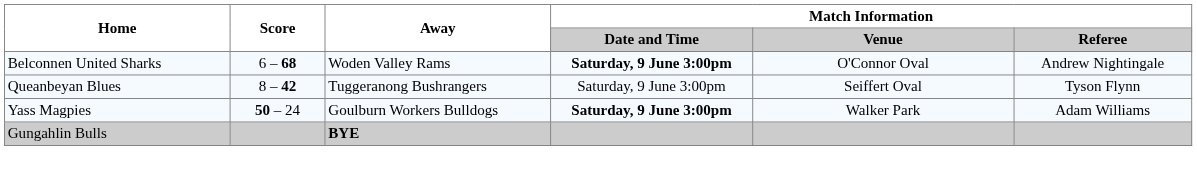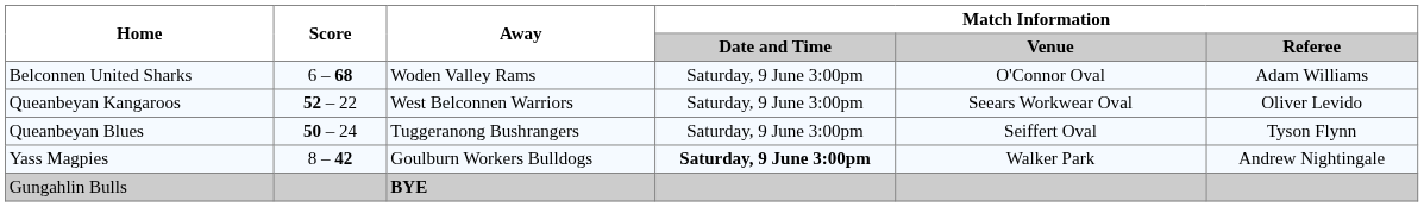 <table border="1" cellpadding="3" cellspacing="0" width="100%" style="border-collapse:collapse;  text-align:center;">
 <tr>
 <th rowspan="2" width="19%">Home</th>
 <th rowspan="2" width="8%">Score</th>
 <th rowspan="2" width="19%">Away</th>
 <th colspan="3">Match Information</th>
 </tr>
 <tr bgcolor="#CCCCCC">
 <th width="17%">Date and Time</th>
 <th width="22%">Venue</th>
 <th width="50%">Referee</th>
 </tr>
 <tr style="text-align:center; background:#f5faff;">
 <td align="left"> Belconnen United Sharks</td>
 <td>6 – <strong>68</strong></td>
 <td align="left"> Woden Valley Rams</td>
-<td><strong>Saturday, 9 June 3:00pm</strong></td>
+<td>Saturday, 9 June 3:00pm</td>
 <td>O'Connor Oval</td>
-<td>Andrew Nightingale</td>
+<td>Adam Williams</td>
+</tr>
+<tr style="text-align:center; background:#f5faff;">
+<td align="left"> Queanbeyan Kangaroos</td>
+<td><strong>52</strong> – 22</td>
+<td align="left"> West Belconnen Warriors</td>
+<td>Saturday, 9 June 3:00pm</td>
+<td>Seears Workwear Oval</td>
+<td>Oliver Levido</td>
 </tr>
 <tr style="text-align:center; background:#f5faff;">
 <td align="left"> Queanbeyan Blues</td>
-<td>8 – <strong>42</strong></td>
+<td><strong>50</strong> – 24</td>
 <td align="left"> Tuggeranong Bushrangers</td>
 <td>Saturday, 9 June 3:00pm</td>
 <td>Seiffert Oval</td>
 <td>Tyson Flynn</td>
 </tr>
 <tr style="text-align:center; background:#f5faff;">
 <td align="left"> Yass Magpies</td>
-<td><strong>50</strong> – 24</td>
+<td>8 – <strong>42</strong></td>
 <td align="left"><strong></strong> Goulburn Workers Bulldogs</td>
 <td><strong>Saturday, 9 June 3:00pm</strong></td>
 <td>Walker Park</td>
-<td>Adam Williams</td>
+<td>Andrew Nightingale</td>
 </tr>
 <tr style="text-align:center; background:#CCCCCC;">
 <td align="left"> Gungahlin Bulls</td>
 <td></td>
 <td align="left"><strong>BYE</strong></td>
 <td></td>
 <td></td>
 <td></td>
 </tr>
 </table>
